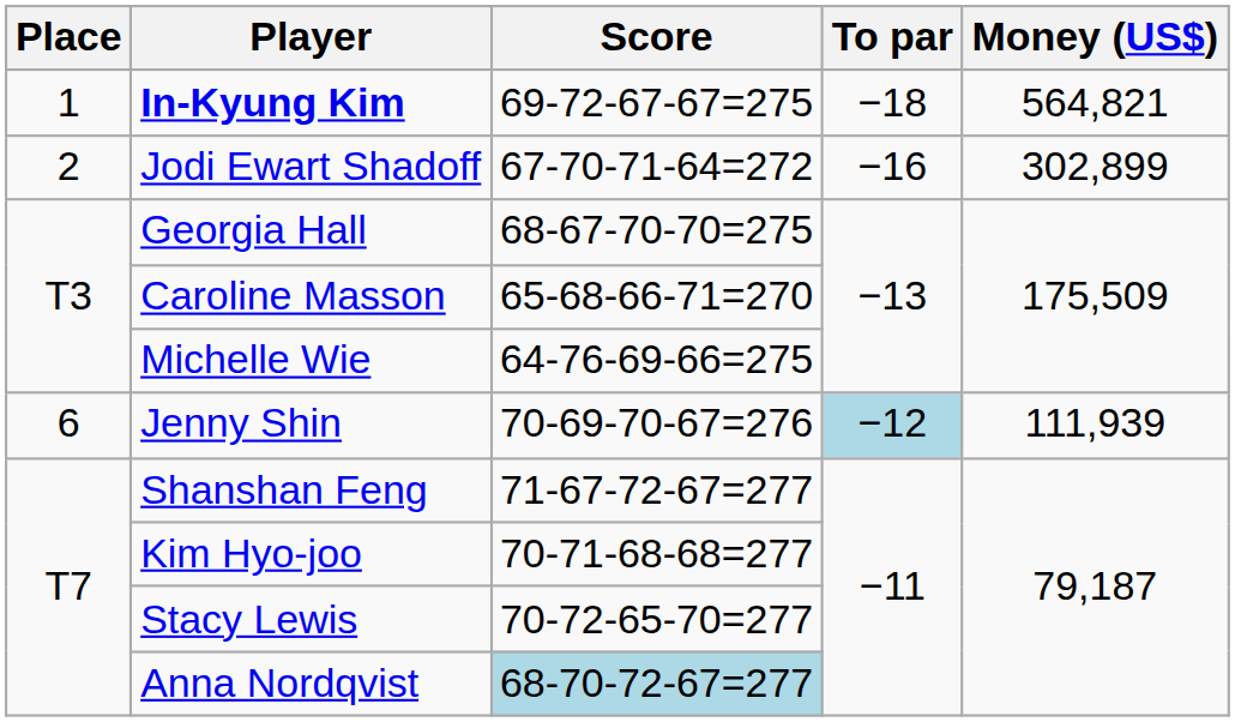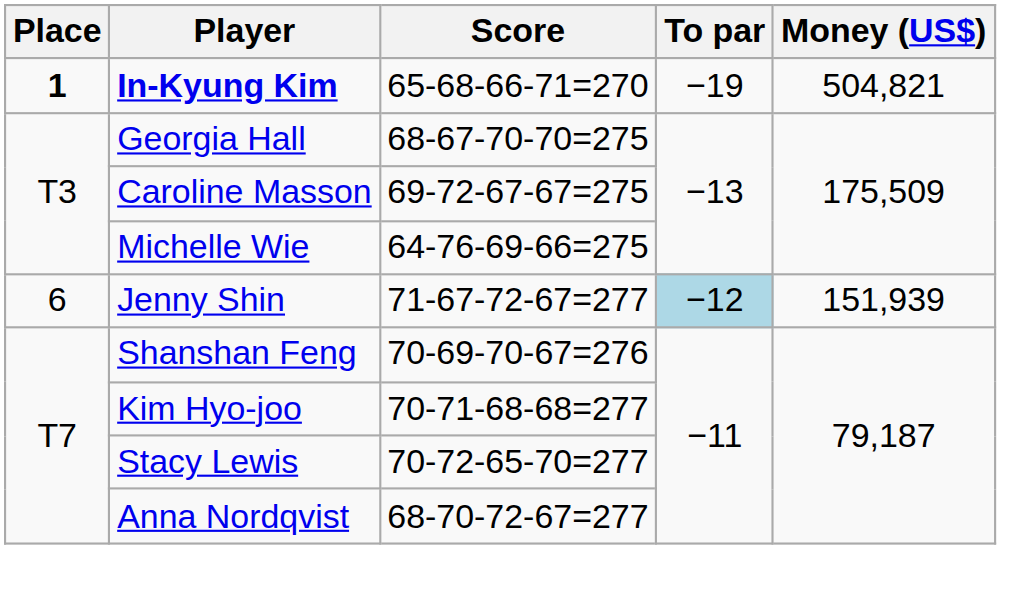 <table class="wikitable">
 <tr>
 <th>Place</th>
 <th>Player</th>
 <th>Score</th>
 <th>To par</th>
 <th>Money (<a href='#'>US$</a>)</th>
 </tr>
 <tr>
-<td align=center>1</td>
+<td align=center><strong>1</strong></td>
 <td> <strong><a href='#'>In-Kyung Kim</a></strong></td>
-<td>69-72-67-67=275</td>
-<td align=center>−18</td>
-<td align=center>564,821</td>
-</tr>
-<tr>
-<td align=center>2</td>
-<td> <a href='#'>Jodi Ewart Shadoff</a></td>
-<td>67-70-71-64=272</td>
-<td align=center>−16</td>
-<td align=center>302,899</td>
+<td>65-68-66-71=270</td>
+<td align=center>−19</td>
+<td align=center>504,821</td>
 </tr>
 <tr>
 <td align=center rowspan=3>T3</td>
 <td> <a href='#'>Georgia Hall</a></td>
 <td>68-67-70-70=275</td>
 <td align=center rowspan=3>−13</td>
 <td align=center rowspan=3>175,509</td>
 </tr>
 <tr>
 <td> <a href='#'>Caroline Masson</a></td>
-<td>65-68-66-71=270</td>
+<td>69-72-67-67=275</td>
 </tr>
 <tr>
 <td> <a href='#'>Michelle Wie</a></td>
 <td>64-76-69-66=275</td>
 </tr>
 <tr>
 <td align=center>6</td>
 <td> <a href='#'>Jenny Shin</a></td>
-<td>70-69-70-67=276</td>
+<td>71-67-72-67=277</td>
 <td align=center style="background: lightblue;">−12</td>
-<td align=center>111,939</td>
+<td align=center>151,939</td>
 </tr>
 <tr>
 <td align=center rowspan=4>T7</td>
 <td> <a href='#'>Shanshan Feng</a></td>
-<td>71-67-72-67=277</td>
+<td>70-69-70-67=276</td>
 <td align=center rowspan=4>−11</td>
 <td align=center rowspan=4>79,187</td>
 </tr>
 <tr>
 <td> <a href='#'>Kim Hyo-joo</a></td>
 <td>70-71-68-68=277</td>
 </tr>
 <tr>
 <td> <a href='#'>Stacy Lewis</a></td>
 <td>70-72-65-70=277</td>
 </tr>
 <tr>
 <td> <a href='#'>Anna Nordqvist</a></td>
-<td style="background: lightblue;">68-70-72-67=277</td>
+<td>68-70-72-67=277</td>
 </tr>
 </table>
